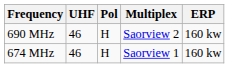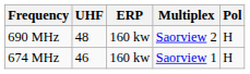 <table class="wikitable sortable">
 <tr>
 <th>Frequency</th>
 <th>UHF</th>
+<th>ERP</th>
+<th>Multiplex</th>
 <th>Pol</th>
-<th>Multiplex</th>
-<th>ERP</th>
 </tr>
 <tr>
 <td>690 MHz</td>
-<td>46</td>
+<td>48</td>
+<td>160 kw</td>
+<td><a href='#'>Saorview</a> 2</td>
 <td>H</td>
-<td><a href='#'>Saorview</a> 2</td>
-<td>160 kw</td>
 </tr>
 <tr>
 <td>674 MHz</td>
 <td>46</td>
+<td>160 kw</td>
+<td><a href='#'>Saorview</a> 1</td>
 <td>H</td>
-<td><a href='#'>Saorview</a> 1</td>
-<td>160 kw</td>
 </tr>
 </table>
